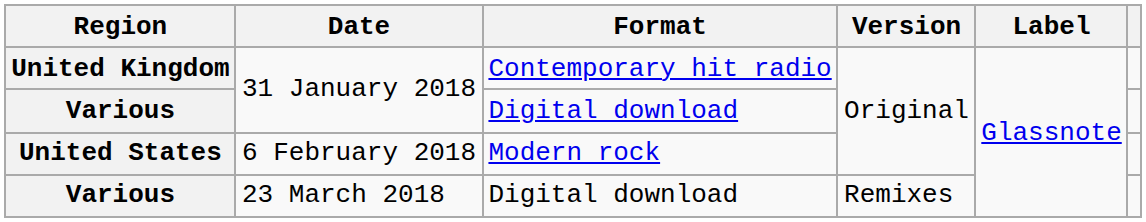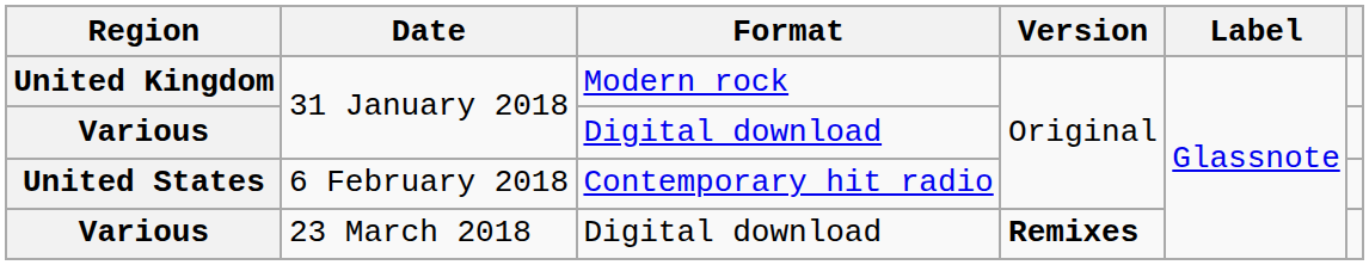 <table class="wikitable plainrowheaders">
 <tr>
 <th>Region</th>
 <th>Date</th>
 <th>Format</th>
 <th>Version</th>
 <th>Label</th>
 <th></th>
 </tr>
 <tr>
 <th scope="row">United Kingdom</th>
 <td rowspan="2">31 January 2018</td>
-<td><a href='#'>Contemporary hit radio</a></td>
+<td><a href='#'>Modern rock</a></td>
 <td rowspan="3">Original</td>
 <td rowspan="4"><a href='#'>Glassnote</a></td>
 <td></td>
 </tr>
 <tr>
 <th scope="row">Various</th>
 <td><a href='#'>Digital download</a></td>
 <td></td>
 </tr>
 <tr>
 <th scope="row">United States</th>
 <td>6 February 2018</td>
-<td><a href='#'>Modern rock</a></td>
+<td><a href='#'>Contemporary hit radio</a></td>
 <td></td>
 </tr>
 <tr>
 <th scope="row">Various</th>
 <td>23 March 2018</td>
 <td>Digital download</td>
-<td>Remixes</td>
+<td><strong>Remixes</strong></td>
 <td></td>
 </tr>
 </table>
